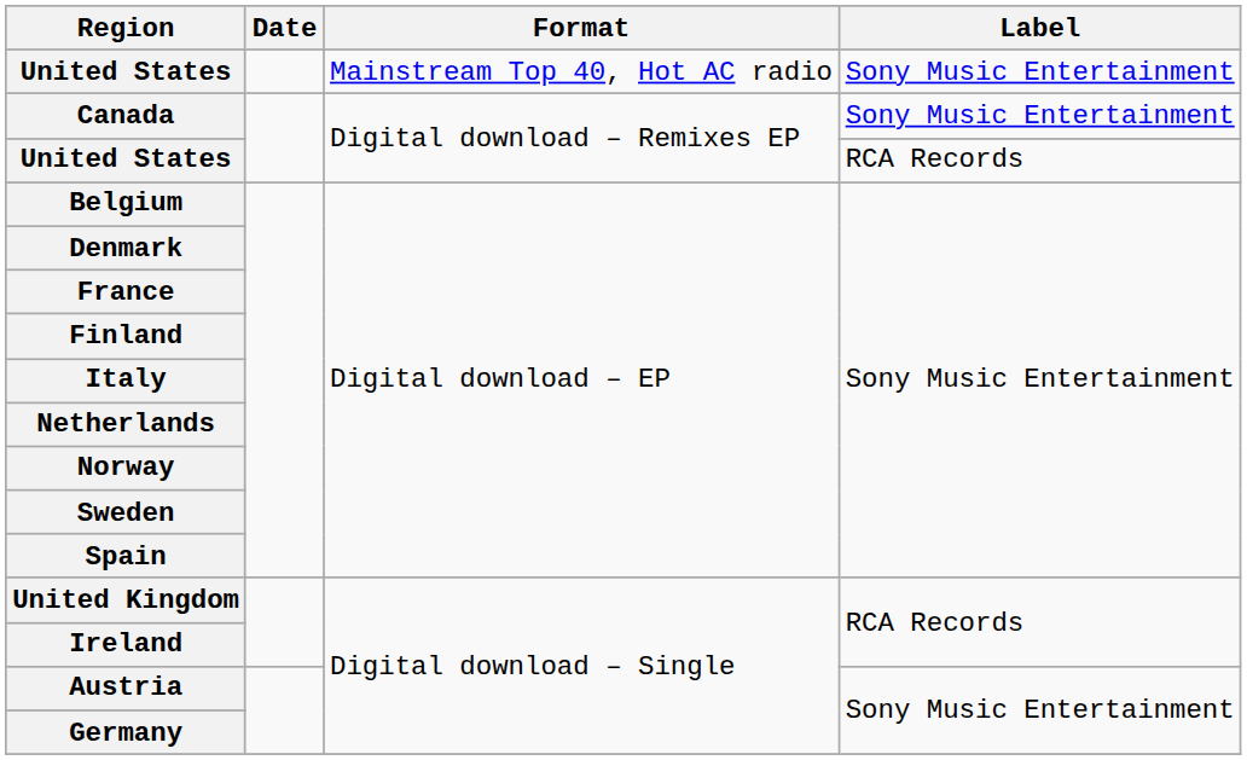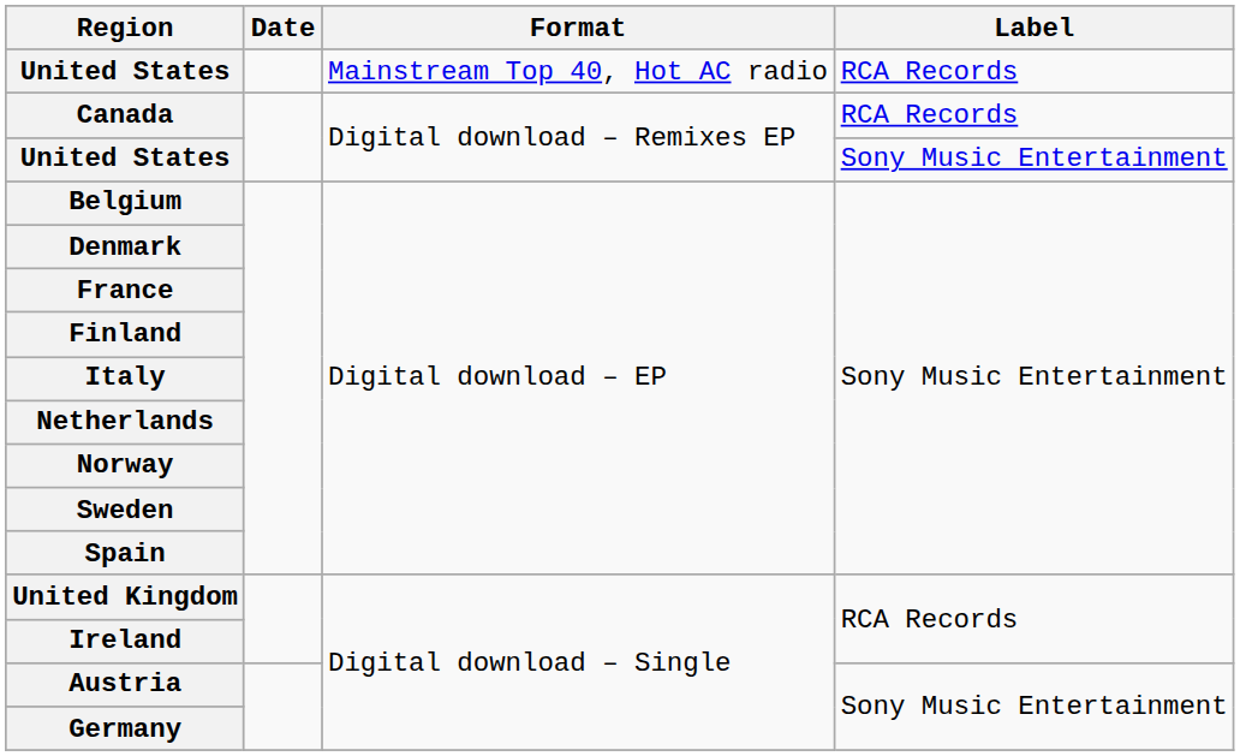 <table class="wikitable plainrowheaders">
 <tr>
 <th scope="col">Region</th>
 <th>Date</th>
 <th>Format</th>
 <th>Label</th>
 </tr>
 <tr>
 <th scope="row">United States</th>
 <td></td>
 <td><a href='#'>Mainstream Top 40</a>, <a href='#'>Hot AC</a> radio</td>
-<td><a href='#'>Sony Music Entertainment</a></td>
+<td><a href='#'>RCA Records</a></td>
 </tr>
 <tr>
 <th scope="row">Canada</th>
 <td rowspan="2"></td>
 <td rowspan="2">Digital download – Remixes EP</td>
-<td><a href='#'>Sony Music Entertainment</a></td>
+<td><a href='#'>RCA Records</a></td>
 </tr>
 <tr>
 <th scope="row">United States</th>
-<td>RCA Records</td>
+<td><a href='#'>Sony Music Entertainment</a></td>
 </tr>
 <tr>
 <th scope="row">Belgium</th>
 <td rowspan="9"></td>
 <td rowspan="9">Digital download – EP</td>
 <td rowspan="9">Sony Music Entertainment</td>
 </tr>
 <tr>
 <th scope="row">Denmark</th>
 </tr>
 <tr>
 <th scope="row">France</th>
 </tr>
 <tr>
 <th scope="row">Finland</th>
 </tr>
 <tr>
 <th scope="row">Italy</th>
 </tr>
 <tr>
 <th scope="row">Netherlands</th>
 </tr>
 <tr>
 <th scope="row">Norway</th>
 </tr>
 <tr>
 <th scope="row">Sweden</th>
 </tr>
 <tr>
 <th scope="row">Spain</th>
 </tr>
 <tr>
 <th scope="row">United Kingdom</th>
 <td rowspan="2"></td>
 <td rowspan="4">Digital download – Single</td>
 <td rowspan="2">RCA Records</td>
 </tr>
 <tr>
 <th scope="row">Ireland</th>
 </tr>
 <tr>
 <th scope="row">Austria</th>
 <td rowspan="2"></td>
 <td rowspan="2">Sony Music Entertainment</td>
 </tr>
 <tr>
 <th scope="row">Germany</th>
 </tr>
 </table>
